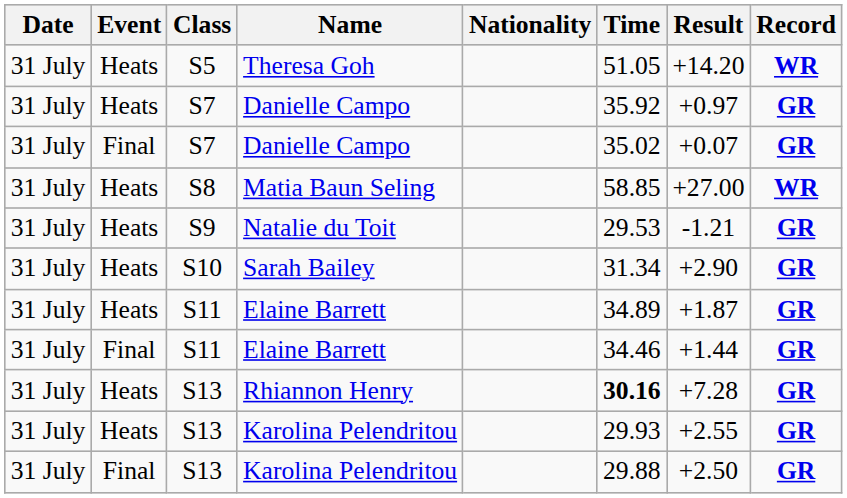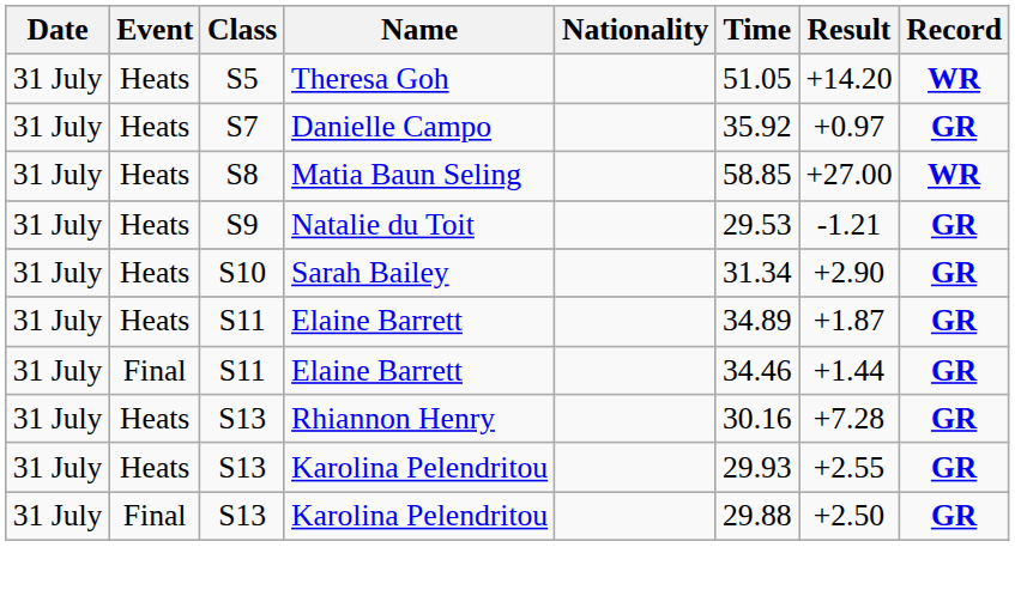 <table class=wikitable style=text-align:center>
 <tr>
 <th>Date</th>
 <th>Event</th>
 <th>Class</th>
 <th>Name</th>
 <th>Nationality</th>
 <th>Time</th>
 <th>Result</th>
 <th>Record</th>
 </tr>
 <tr>
 <td>31 July</td>
 <td>Heats</td>
 <td>S5</td>
 <td align=left><a href='#'>Theresa Goh</a></td>
 <td align=left></td>
 <td>51.05</td>
 <td>+14.20</td>
 <td><strong> <a href='#'>WR</a></strong></td>
 </tr>
 <tr>
 <td>31 July</td>
 <td>Heats</td>
 <td>S7</td>
 <td align=left><a href='#'>Danielle Campo</a></td>
 <td align=left></td>
 <td>35.92</td>
 <td>+0.97</td>
-<td><strong> <a href='#'>GR</a></strong></td>
-</tr>
-<tr>
-<td>31 July</td>
-<td>Final</td>
-<td>S7</td>
-<td align=left><a href='#'>Danielle Campo</a></td>
-<td align=left></td>
-<td>35.02</td>
-<td>+0.07</td>
 <td><strong> <a href='#'>GR</a></strong></td>
 </tr>
 <tr>
 <td>31 July</td>
 <td>Heats</td>
 <td>S8</td>
 <td align=left><a href='#'>Matia Baun Seling</a></td>
 <td align=left></td>
 <td>58.85</td>
 <td>+27.00</td>
 <td><strong> <a href='#'>WR</a></strong></td>
 </tr>
 <tr>
 <td>31 July</td>
 <td>Heats</td>
 <td>S9</td>
 <td align=left><a href='#'>Natalie du Toit</a></td>
 <td align=left></td>
 <td>29.53</td>
 <td>-1.21</td>
 <td><strong> <a href='#'>GR</a></strong></td>
 </tr>
 <tr>
 <td>31 July</td>
 <td>Heats</td>
 <td>S10</td>
 <td align=left><a href='#'>Sarah Bailey</a></td>
 <td align=left></td>
 <td>31.34</td>
 <td>+2.90</td>
 <td><strong> <a href='#'>GR</a></strong></td>
 </tr>
 <tr>
 <td>31 July</td>
 <td>Heats</td>
 <td>S11</td>
 <td align=left><a href='#'>Elaine Barrett</a></td>
 <td align=left></td>
 <td>34.89</td>
 <td>+1.87</td>
 <td><strong> <a href='#'>GR</a></strong></td>
 </tr>
 <tr>
 <td>31 July</td>
 <td>Final</td>
 <td>S11</td>
 <td align=left><a href='#'>Elaine Barrett</a></td>
 <td align=left></td>
 <td>34.46</td>
 <td>+1.44</td>
 <td><strong> <a href='#'>GR</a></strong></td>
 </tr>
 <tr>
 <td>31 July</td>
 <td>Heats</td>
 <td>S13</td>
 <td align=left><a href='#'>Rhiannon Henry</a></td>
 <td align=left></td>
-<td><strong>30.16</strong></td>
+<td>30.16</td>
 <td>+7.28</td>
 <td><strong> <a href='#'>GR</a></strong></td>
 </tr>
 <tr>
 <td>31 July</td>
 <td>Heats</td>
 <td>S13</td>
 <td align=left><a href='#'>Karolina Pelendritou</a></td>
 <td align=left></td>
 <td>29.93</td>
 <td>+2.55</td>
 <td><strong> <a href='#'>GR</a></strong></td>
 </tr>
 <tr>
 <td>31 July</td>
 <td>Final</td>
 <td>S13</td>
 <td align=left><a href='#'>Karolina Pelendritou</a></td>
 <td align=left></td>
 <td>29.88</td>
 <td>+2.50</td>
 <td><strong> <a href='#'>GR</a></strong></td>
 </tr>
 </table>
